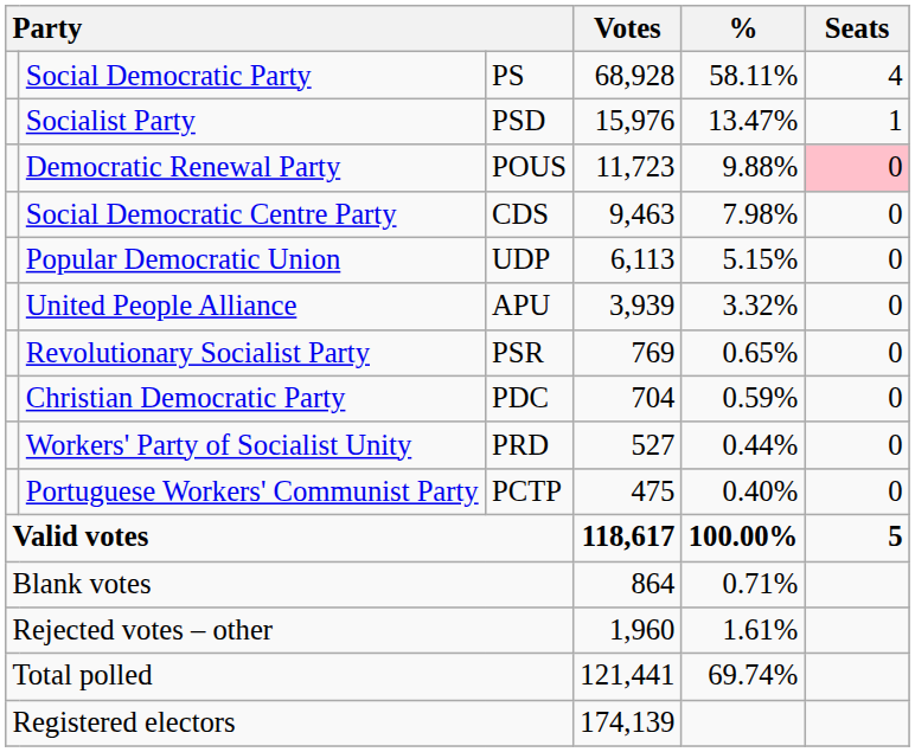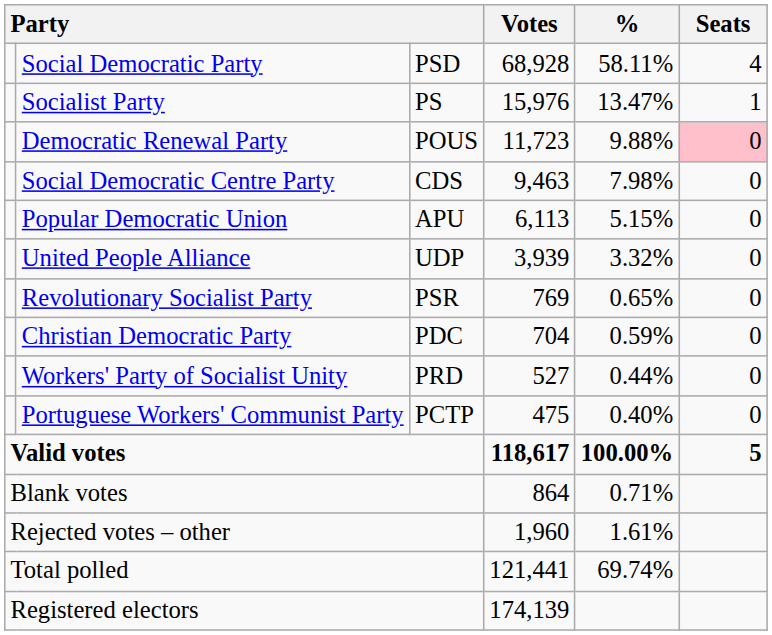 <table class="wikitable" border="1" style="text-align:right;">
 <tr>
 <th style="text-align:left;" colspan=3>Party</th>
 <th align=center width="50">Votes</th>
 <th align=center width="50">%</th>
 <th align=center width="50">Seats</th>
 </tr>
 <tr>
 <td></td>
 <td align=left><a href='#'>Social Democratic Party</a></td>
-<td align=left>PS</td>
+<td align=left>PSD</td>
 <td>68,928</td>
 <td>58.11%</td>
 <td>4</td>
 </tr>
 <tr>
 <td></td>
 <td align=left><a href='#'>Socialist Party</a></td>
-<td align=left>PSD</td>
+<td align=left>PS</td>
 <td>15,976</td>
 <td>13.47%</td>
 <td>1</td>
 </tr>
 <tr>
 <td></td>
 <td align=left><a href='#'>Democratic Renewal Party</a></td>
 <td align=left>POUS</td>
 <td>11,723</td>
 <td>9.88%</td>
 <td style="background: pink;">0</td>
 </tr>
 <tr>
 <td></td>
 <td align=left style="white-space: nowrap;"><a href='#'>Social Democratic Centre Party</a></td>
 <td align=left>CDS</td>
 <td>9,463</td>
 <td>7.98%</td>
 <td>0</td>
 </tr>
 <tr>
 <td></td>
 <td align=left><a href='#'>Popular Democratic Union</a></td>
-<td align=left>UDP</td>
+<td align=left>APU</td>
 <td>6,113</td>
 <td>5.15%</td>
 <td>0</td>
 </tr>
 <tr>
 <td></td>
 <td align=left><a href='#'>United People Alliance</a></td>
-<td align=left>APU</td>
+<td align=left>UDP</td>
 <td>3,939</td>
 <td>3.32%</td>
 <td>0</td>
 </tr>
 <tr>
 <td></td>
 <td align=left><a href='#'>Revolutionary Socialist Party</a></td>
 <td align=left>PSR</td>
 <td>769</td>
 <td>0.65%</td>
 <td>0</td>
 </tr>
 <tr>
 <td></td>
 <td align=left style="white-space: nowrap;"><a href='#'>Christian Democratic Party</a></td>
 <td align=left>PDC</td>
 <td>704</td>
 <td>0.59%</td>
 <td>0</td>
 </tr>
 <tr>
 <td></td>
 <td align=left><a href='#'>Workers' Party of Socialist Unity</a></td>
 <td align=left>PRD</td>
 <td>527</td>
 <td>0.44%</td>
 <td>0</td>
 </tr>
 <tr>
 <td></td>
 <td align=left><a href='#'>Portuguese Workers' Communist Party</a></td>
 <td align=left>PCTP</td>
 <td>475</td>
 <td>0.40%</td>
 <td>0</td>
 </tr>
 <tr style="font-weight:bold">
 <td align=left colspan=3>Valid votes</td>
 <td>118,617</td>
 <td>100.00%</td>
 <td>5</td>
 </tr>
 <tr>
 <td align=left colspan=3>Blank votes</td>
 <td>864</td>
 <td>0.71%</td>
 <td></td>
 </tr>
 <tr>
 <td align=left colspan=3>Rejected votes – other</td>
 <td>1,960</td>
 <td>1.61%</td>
 <td></td>
 </tr>
 <tr>
 <td align=left colspan=3>Total polled</td>
 <td>121,441</td>
 <td>69.74%</td>
 <td></td>
 </tr>
 <tr>
 <td align=left colspan=3>Registered electors</td>
 <td>174,139</td>
 <td></td>
 <td></td>
 </tr>
 </table>
